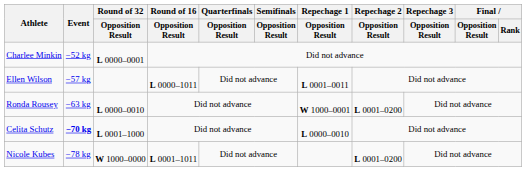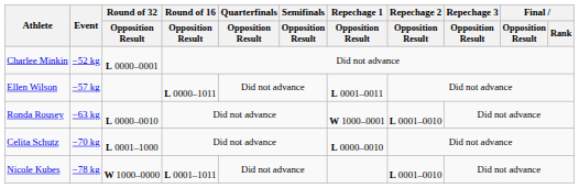 <table class=wikitable style=font-size:90%;text-align:center>
 <tr>
 <th rowspan=2>Athlete</th>
 <th rowspan=2>Event</th>
 <th>Round of 32</th>
 <th>Round of 16</th>
 <th>Quarterfinals</th>
 <th>Semifinals</th>
 <th>Repechage 1</th>
 <th>Repechage 2</th>
 <th>Repechage 3</th>
 <th colspan=2>Final / </th>
 </tr>
 <tr style=font-size:95%>
 <th>Opposition<br>Result</th>
 <th>Opposition<br>Result</th>
 <th>Opposition<br>Result</th>
 <th>Opposition<br>Result</th>
 <th>Opposition<br>Result</th>
 <th>Opposition<br>Result</th>
 <th>Opposition<br>Result</th>
 <th>Opposition<br>Result</th>
 <th>Rank</th>
 </tr>
 <tr>
 <td align=left><a href='#'>Charlee Minkin</a></td>
 <td align=left><a href='#'>−52 kg</a></td>
 <td><br><strong>L</strong> 0000–0001</td>
 <td colspan=8>Did not advance</td>
 </tr>
 <tr>
 <td align=left><a href='#'>Ellen Wilson</a></td>
 <td align=left><a href='#'>−57 kg</a></td>
 <td></td>
 <td><br><strong>L</strong> 0000–1011</td>
 <td colspan=2>Did not advance</td>
 <td><br><strong>L</strong> 0001–0011</td>
 <td colspan=4>Did not advance</td>
 </tr>
 <tr>
 <td align=left><a href='#'>Ronda Rousey</a></td>
 <td align=left><a href='#'>−63 kg</a></td>
 <td><br><strong>L</strong> 0000–0010</td>
 <td colspan=3>Did not advance</td>
 <td><br><strong>W</strong> 1000–0001</td>
-<td><br><strong>L</strong> 0001–0200</td>
+<td><br><strong>L</strong> 0001–0010</td>
 <td colspan=3>Did not advance</td>
 </tr>
 <tr>
 <td align=left><a href='#'>Celita Schutz</a></td>
-<td align=left><strong><a href='#'>−70 kg</a></strong></td>
+<td align=left><a href='#'>−70 kg</a></td>
 <td><br><strong>L</strong> 0001–1000</td>
 <td colspan=3>Did not advance</td>
 <td><br><strong>L</strong> 0000–0010</td>
 <td colspan=4>Did not advance</td>
 </tr>
 <tr>
 <td align=left><a href='#'>Nicole Kubes</a></td>
 <td align=left><a href='#'>−78 kg</a></td>
 <td><br><strong>W</strong> 1000–0000</td>
 <td><br><strong>L</strong> 0001–1011</td>
 <td colspan=2>Did not advance</td>
 <td></td>
-<td><br><strong>L</strong> 0001–0200</td>
+<td><br><strong>L</strong> 0001–0010</td>
 <td colspan=3>Did not advance</td>
 </tr>
 </table>
